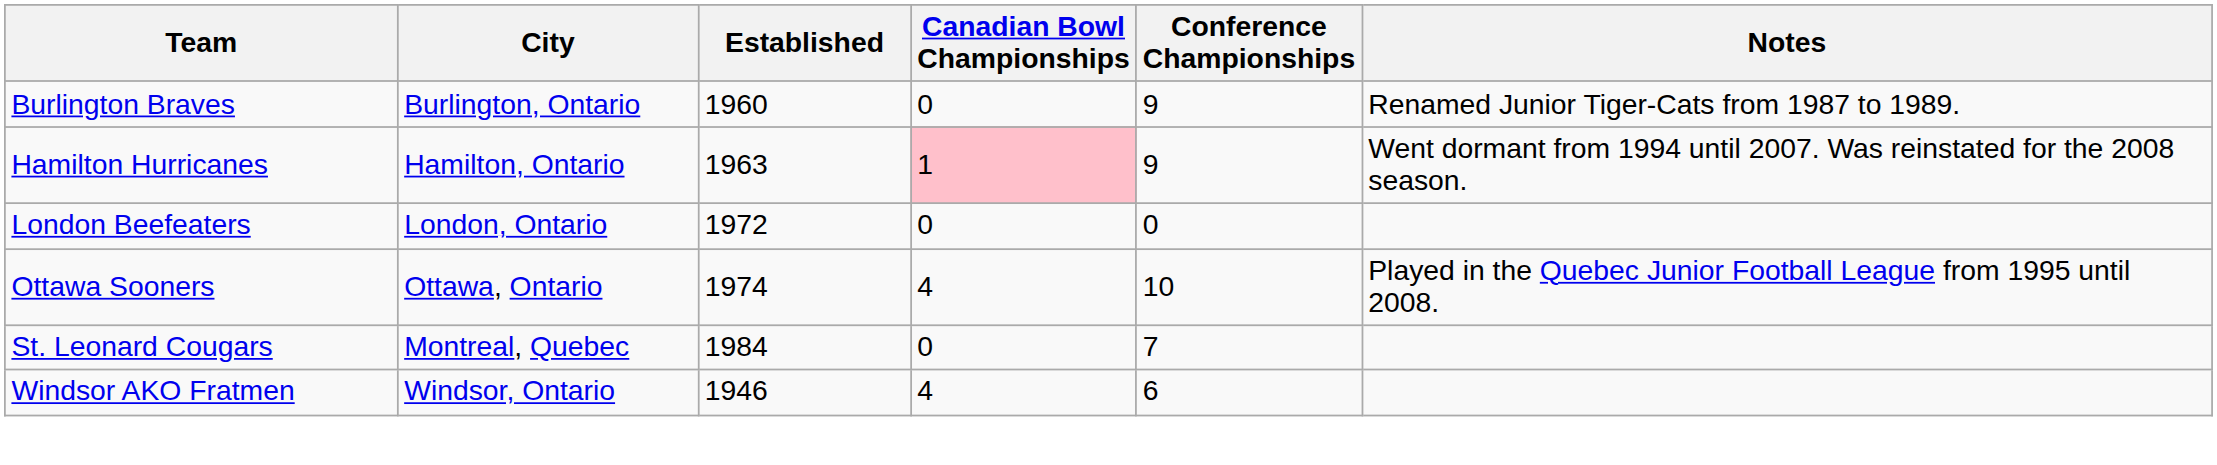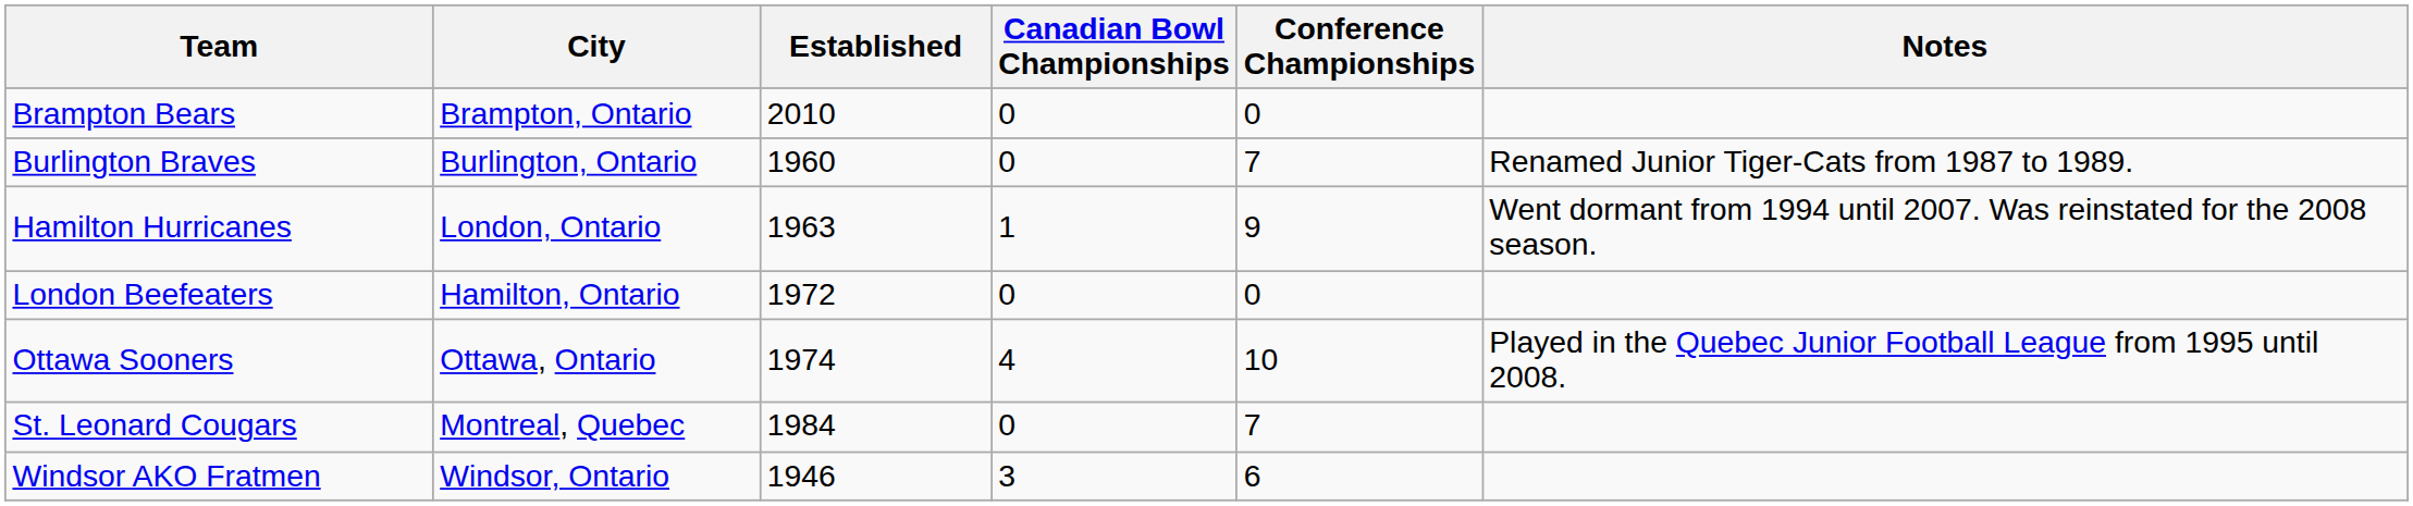 <table class="wikitable">
 <tr>
 <th bgcolor="#DDDDFF" width="20%">Team</th>
 <th bgcolor="#DDDDFF" width="15%">City</th>
 <th bgcolor="#DDDDFF" width="10%">Established</th>
 <th bgcolor="#DDDDFF" width="5%"><a href='#'>Canadian Bowl</a> Championships</th>
 <th bgcolor="#DDDDFF" width="5%">Conference Championships</th>
 <th bgcolor="#DDDDFF" width="45%">Notes</th>
 </tr>
 <tr>
+<td><a href='#'>Brampton Bears</a></td>
+<td><a href='#'>Brampton, Ontario</a></td>
+<td>2010</td>
+<td>0</td>
+<td>0</td>
+<td></td>
+</tr>
+<tr>
 <td><a href='#'>Burlington Braves</a></td>
 <td><a href='#'>Burlington, Ontario</a></td>
 <td>1960</td>
 <td>0</td>
-<td>9</td>
+<td>7</td>
 <td>Renamed Junior Tiger-Cats from 1987 to 1989.</td>
 </tr>
 <tr>
 <td><a href='#'>Hamilton Hurricanes</a></td>
-<td><a href='#'>Hamilton, Ontario</a></td>
+<td><a href='#'>London, Ontario</a></td>
 <td>1963</td>
-<td style="background: pink;">1</td>
+<td>1</td>
 <td>9</td>
 <td>Went dormant from 1994 until 2007. Was reinstated for the 2008 season.</td>
 </tr>
 <tr>
 <td><a href='#'>London Beefeaters</a></td>
-<td><a href='#'>London, Ontario</a></td>
+<td><a href='#'>Hamilton, Ontario</a></td>
 <td>1972</td>
 <td>0</td>
 <td>0</td>
 <td></td>
 </tr>
 <tr>
 <td><a href='#'>Ottawa Sooners</a></td>
 <td><a href='#'>Ottawa</a>, <a href='#'>Ontario</a></td>
 <td>1974</td>
 <td>4</td>
 <td>10</td>
 <td>Played in the <a href='#'>Quebec Junior Football League</a> from 1995 until 2008.</td>
 </tr>
 <tr>
 <td><a href='#'>St. Leonard Cougars</a></td>
 <td><a href='#'>Montreal</a>, <a href='#'>Quebec</a></td>
 <td>1984</td>
 <td>0</td>
 <td>7</td>
 <td></td>
 </tr>
 <tr>
 <td><a href='#'>Windsor AKO Fratmen</a></td>
 <td><a href='#'>Windsor, Ontario</a></td>
 <td>1946</td>
-<td>4</td>
+<td>3</td>
 <td>6</td>
 <td></td>
 </tr>
 </table>
